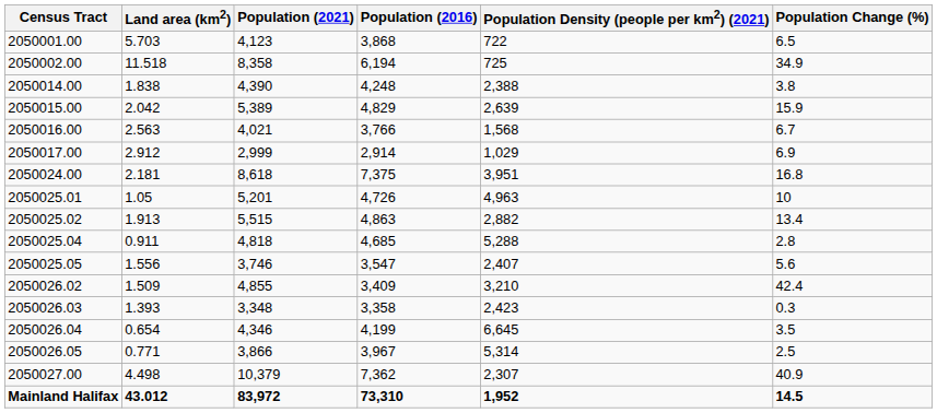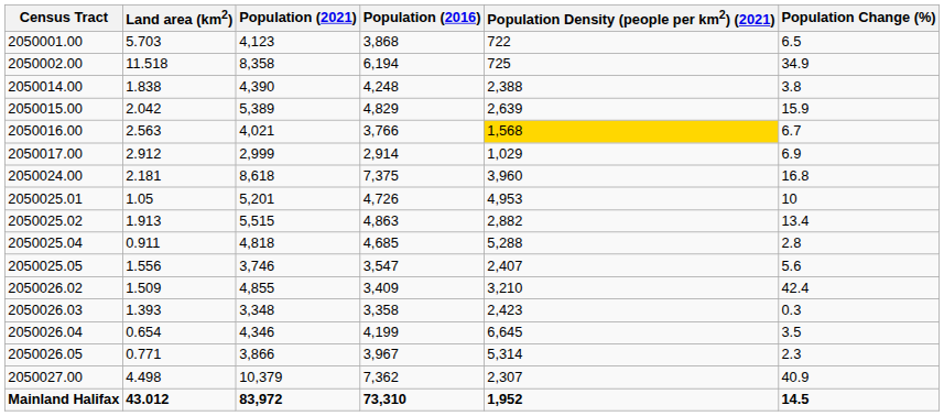 <table class="wikitable sortable">
 <tr>
 <th>Census Tract</th>
 <th>Land area (km<sup>2</sup>)</th>
 <th>Population (<a href='#'>2021</a>)</th>
 <th>Population (<a href='#'>2016</a>)</th>
 <th>Population Density (people per km<sup>2</sup>) (<a href='#'>2021</a>)</th>
 <th>Population Change (%)</th>
 </tr>
 <tr>
 <td>2050001.00</td>
 <td>5.703</td>
 <td>4,123</td>
 <td>3,868</td>
 <td>722</td>
 <td>6.5</td>
 </tr>
 <tr>
 <td>2050002.00</td>
 <td>11.518</td>
 <td>8,358</td>
 <td>6,194</td>
 <td>725</td>
 <td>34.9</td>
 </tr>
 <tr>
 <td>2050014.00</td>
 <td>1.838</td>
 <td>4,390</td>
 <td>4,248</td>
 <td>2,388</td>
 <td>3.8</td>
 </tr>
 <tr>
 <td>2050015.00</td>
 <td>2.042</td>
 <td>5,389</td>
 <td>4,829</td>
 <td>2,639</td>
 <td>15.9</td>
 </tr>
 <tr>
 <td>2050016.00</td>
 <td>2.563</td>
 <td>4,021</td>
 <td>3,766</td>
-<td>1,568</td>
+<td style="background: gold;">1,568</td>
 <td>6.7</td>
 </tr>
 <tr>
 <td>2050017.00</td>
 <td>2.912</td>
 <td>2,999</td>
 <td>2,914</td>
 <td>1,029</td>
 <td>6.9</td>
 </tr>
 <tr>
 <td>2050024.00</td>
 <td>2.181</td>
 <td>8,618</td>
 <td>7,375</td>
-<td>3,951</td>
+<td>3,960</td>
 <td>16.8</td>
 </tr>
 <tr>
 <td>2050025.01</td>
 <td>1.05</td>
 <td>5,201</td>
 <td>4,726</td>
-<td>4,963</td>
+<td>4,953</td>
 <td>10</td>
 </tr>
 <tr>
 <td>2050025.02</td>
 <td>1.913</td>
 <td>5,515</td>
 <td>4,863</td>
 <td>2,882</td>
 <td>13.4</td>
 </tr>
 <tr>
 <td>2050025.04</td>
 <td>0.911</td>
 <td>4,818</td>
 <td>4,685</td>
 <td>5,288</td>
 <td>2.8</td>
 </tr>
 <tr>
 <td>2050025.05</td>
 <td>1.556</td>
 <td>3,746</td>
 <td>3,547</td>
 <td>2,407</td>
 <td>5.6</td>
 </tr>
 <tr>
 <td>2050026.02</td>
 <td>1.509</td>
 <td>4,855</td>
 <td>3,409</td>
 <td>3,210</td>
 <td>42.4</td>
 </tr>
 <tr>
 <td>2050026.03</td>
 <td>1.393</td>
 <td>3,348</td>
 <td>3,358</td>
 <td>2,423</td>
 <td>0.3</td>
 </tr>
 <tr>
 <td>2050026.04</td>
 <td>0.654</td>
 <td>4,346</td>
 <td>4,199</td>
 <td>6,645</td>
 <td>3.5</td>
 </tr>
 <tr>
 <td>2050026.05</td>
 <td>0.771</td>
 <td>3,866</td>
 <td>3,967</td>
 <td>5,314</td>
-<td>2.5</td>
+<td>2.3</td>
 </tr>
 <tr>
 <td>2050027.00</td>
 <td>4.498</td>
 <td>10,379</td>
 <td>7,362</td>
 <td>2,307</td>
 <td>40.9</td>
 </tr>
 <tr>
 <td><strong>Mainland Halifax</strong></td>
 <td><strong>43.012</strong></td>
 <td><strong>83,972</strong></td>
 <td><strong>73,310</strong></td>
 <td><strong>1,952</strong></td>
 <td><strong>14.5</strong></td>
 </tr>
 </table>
